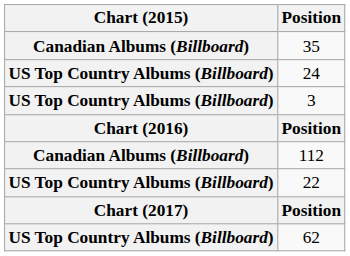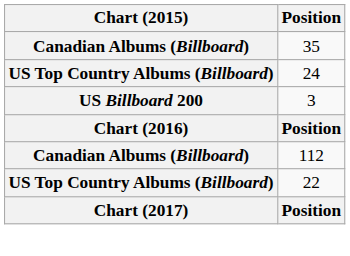 <table class="wikitable plainrowheaders" style="text-align:center">
 <tr>
 <th>Chart (2015)</th>
 <th>Position</th>
 </tr>
 <tr>
 <th scope="row">Canadian Albums (<em>Billboard</em>)</th>
 <td>35</td>
 </tr>
 <tr>
 <th scope="row">US Top Country Albums (<em>Billboard</em>)</th>
 <td>24</td>
 </tr>
 <tr>
-<th scope="row">US Top Country Albums (<em>Billboard</em>)</th>
+<th scope="row">US <em>Billboard</em> 200</th>
 <td>3</td>
 </tr>
 <tr>
 <th>Chart (2016)</th>
 <th>Position</th>
 </tr>
 <tr>
 <th scope="row">Canadian Albums (<em>Billboard</em>)</th>
 <td>112</td>
 </tr>
 <tr>
 <th scope="row">US Top Country Albums (<em>Billboard</em>)</th>
 <td>22</td>
 </tr>
 <tr>
 <th>Chart (2017)</th>
 <th>Position</th>
 </tr>
-<tr>
-<th scope="row">US Top Country Albums (<em>Billboard</em>)</th>
-<td>62</td>
-</tr>
 </table>
